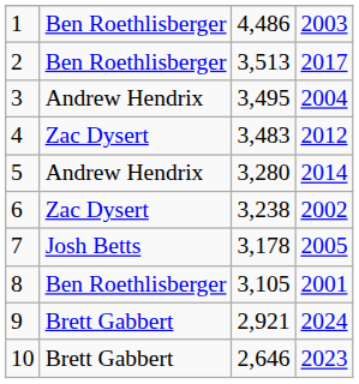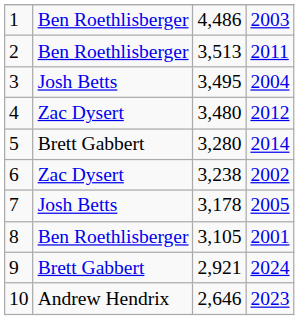 <table class="wikitable">
 <tr>
 </tr>
 <tr>
 <td>1</td>
 <td><a href='#'>Ben Roethlisberger</a></td>
 <td>4,486</td>
 <td><a href='#'>2003</a></td>
 </tr>
 <tr>
 <td>2</td>
 <td><a href='#'>Ben Roethlisberger</a></td>
 <td>3,513</td>
-<td><a href='#'>2017</a></td>
+<td><a href='#'>2011</a></td>
 </tr>
 <tr>
 <td>3</td>
-<td>Andrew Hendrix</td>
+<td><a href='#'>Josh Betts</a></td>
 <td>3,495</td>
 <td><a href='#'>2004</a></td>
 </tr>
 <tr>
 <td>4</td>
 <td><a href='#'>Zac Dysert</a></td>
-<td>3,483</td>
+<td>3,480</td>
 <td><a href='#'>2012</a></td>
 </tr>
 <tr>
 <td>5</td>
-<td>Andrew Hendrix</td>
+<td>Brett Gabbert</td>
 <td>3,280</td>
 <td><a href='#'>2014</a></td>
 </tr>
 <tr>
 <td>6</td>
 <td><a href='#'>Zac Dysert</a></td>
 <td>3,238</td>
 <td><a href='#'>2002</a></td>
 </tr>
 <tr>
 <td>7</td>
 <td><a href='#'>Josh Betts</a></td>
 <td>3,178</td>
 <td><a href='#'>2005</a></td>
 </tr>
 <tr>
 <td>8</td>
 <td><a href='#'>Ben Roethlisberger</a></td>
 <td>3,105</td>
 <td><a href='#'>2001</a></td>
 </tr>
 <tr>
 <td>9</td>
 <td><a href='#'>Brett Gabbert</a></td>
 <td>2,921</td>
 <td><a href='#'>2024</a></td>
 </tr>
 <tr>
 <td>10</td>
-<td>Brett Gabbert</td>
+<td>Andrew Hendrix</td>
 <td>2,646</td>
 <td><a href='#'>2023</a></td>
 </tr>
 </table>
